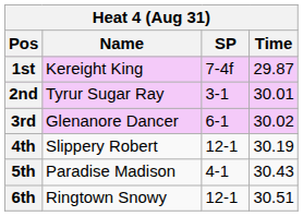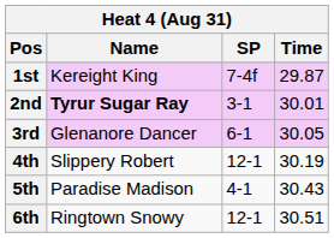 <table class="wikitable">
 <tr>
 <th colspan="6">Heat 4 (Aug 31)</th>
 </tr>
 <tr>
 <th width=20>Pos</th>
 <th width=150>Name</th>
 <th width=40>SP</th>
 <th width=40>Time</th>
 </tr>
 <tr style="background: #f4caf9;">
 <th>1st</th>
 <td>Kereight King</td>
 <td>7-4f</td>
 <td>29.87</td>
 </tr>
 <tr style="background: #f4caf9;">
 <th>2nd</th>
-<td>Tyrur Sugar Ray</td>
+<td><strong>Tyrur Sugar Ray</strong></td>
 <td>3-1</td>
 <td>30.01</td>
 </tr>
 <tr style="background: #f4caf9;">
 <th>3rd</th>
 <td>Glenanore Dancer</td>
 <td>6-1</td>
-<td>30.02</td>
+<td>30.05</td>
 </tr>
 <tr>
 <th>4th</th>
 <td>Slippery Robert</td>
 <td>12-1</td>
 <td>30.19</td>
 </tr>
 <tr>
 <th>5th</th>
 <td>Paradise Madison</td>
 <td>4-1</td>
 <td>30.43</td>
 </tr>
 <tr>
 <th>6th</th>
 <td>Ringtown Snowy</td>
 <td>12-1</td>
 <td>30.51</td>
 </tr>
 </table>
